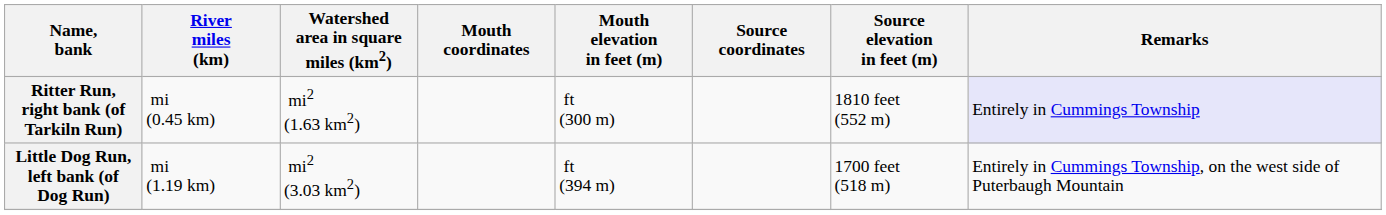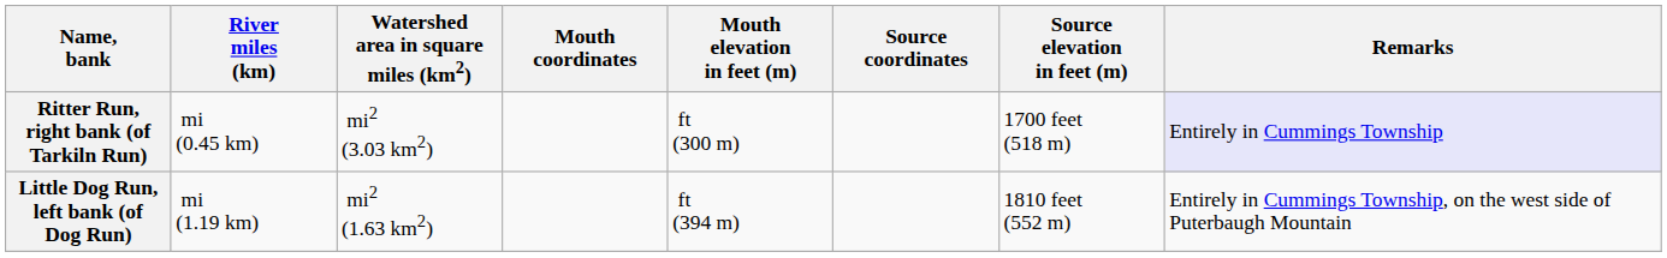 <table class="wikitable sortable" style="width:100%">
 <tr>
 <th width=10% scope="col">Name,<br> bank</th>
 <th width=10% scope="col"><a href='#'>River<br> miles</a><br> (km)</th>
 <th width=10% scope="col">Watershed<br>area in square<br> miles (km<sup>2</sup>)</th>
 <th width=10% scope="col">Mouth<br> coordinates</th>
 <th width=10% scope="col">Mouth<br> elevation<br> in feet (m)</th>
 <th width=10% scope="col">Source<br> coordinates</th>
 <th width=10% scope="col">Source<br> elevation<br> in feet (m)</th>
 <th width=30% class="unsortable" scope="col">Remarks</th>
 </tr>
 <tr ->
 <th scope="row">Ritter Run,<br>right bank (of<br>Tarkiln Run)</th>
 <td> mi<br> (0.45 km)</td>
-<td> mi<sup>2</sup><br> (1.63 km<sup>2</sup>)</td>
+<td> mi<sup>2</sup><br> (3.03 km<sup>2</sup>)</td>
 <td></td>
 <td> ft<br> (300 m)</td>
 <td></td>
-<td>1810 feet<br>(552 m)</td>
+<td>1700 feet<br>(518 m)</td>
 <td style="background: lavender;">Entirely in <a href='#'>Cummings Township</a></td>
 </tr>
 <tr ->
 <th scope="row">Little Dog Run,<br>left bank (of<br> Dog Run)</th>
 <td> mi<br> (1.19 km)</td>
-<td> mi<sup>2</sup><br> (3.03 km<sup>2</sup>)</td>
+<td> mi<sup>2</sup><br> (1.63 km<sup>2</sup>)</td>
 <td></td>
 <td> ft<br> (394 m)</td>
 <td></td>
-<td>1700 feet<br>(518 m)</td>
+<td>1810 feet<br>(552 m)</td>
 <td>Entirely in <a href='#'>Cummings Township</a>, on the west side of Puterbaugh Mountain</td>
 </tr>
 <tr ->
 </tr>
 </table>
